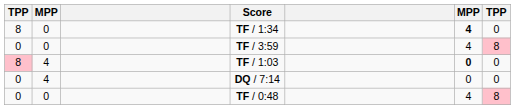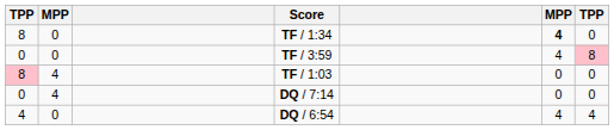 <table class="wikitable" style="text-align: center;" |>
 <tr>
 <th width="35">TPP</th>
 <th width="35">MPP</th>
 <th width="250"></th>
 <th width="75">Score</th>
 <th width="250"></th>
 <th width="35">MPP</th>
 <th width="35">TPP</th>
 </tr>
 <tr>
 <td>8</td>
 <td>0</td>
 <td style="text-align:left;"><strong></strong></td>
 <td><strong>TF</strong> / 1:34</td>
 <td style="text-align:left;"></td>
 <td><strong>4</strong></td>
 <td>0</td>
 </tr>
 <tr>
 <td>0</td>
 <td>0</td>
 <td style="text-align:left;"><strong></strong></td>
 <td><strong>TF</strong> / 3:59</td>
 <td style="text-align:left;"></td>
 <td>4</td>
 <td bgcolor=pink>8</td>
 </tr>
 <tr>
 <td bgcolor=pink>8</td>
 <td>4</td>
 <td style="text-align:left;"></td>
 <td><strong>TF</strong> / 1:03</td>
 <td style="text-align:left;"><strong></strong></td>
-<td><strong>0</strong></td>
+<td>0</td>
 <td>0</td>
 </tr>
 <tr>
 <td>0</td>
 <td>4</td>
 <td style="text-align:left;"></td>
 <td><strong>DQ</strong> / 7:14</td>
 <td style="text-align:left;"><strong></strong></td>
 <td>0</td>
 <td>0</td>
 </tr>
 <tr>
-<td>0</td>
+<td>4</td>
 <td>0</td>
 <td style="text-align:left;"><strong></strong></td>
-<td><strong>TF</strong> / 0:48</td>
+<td><strong>DQ</strong> / 6:54</td>
 <td style="text-align:left;"></td>
 <td>4</td>
-<td bgcolor=pink>8</td>
+<td>4</td>
 </tr>
 </table>
